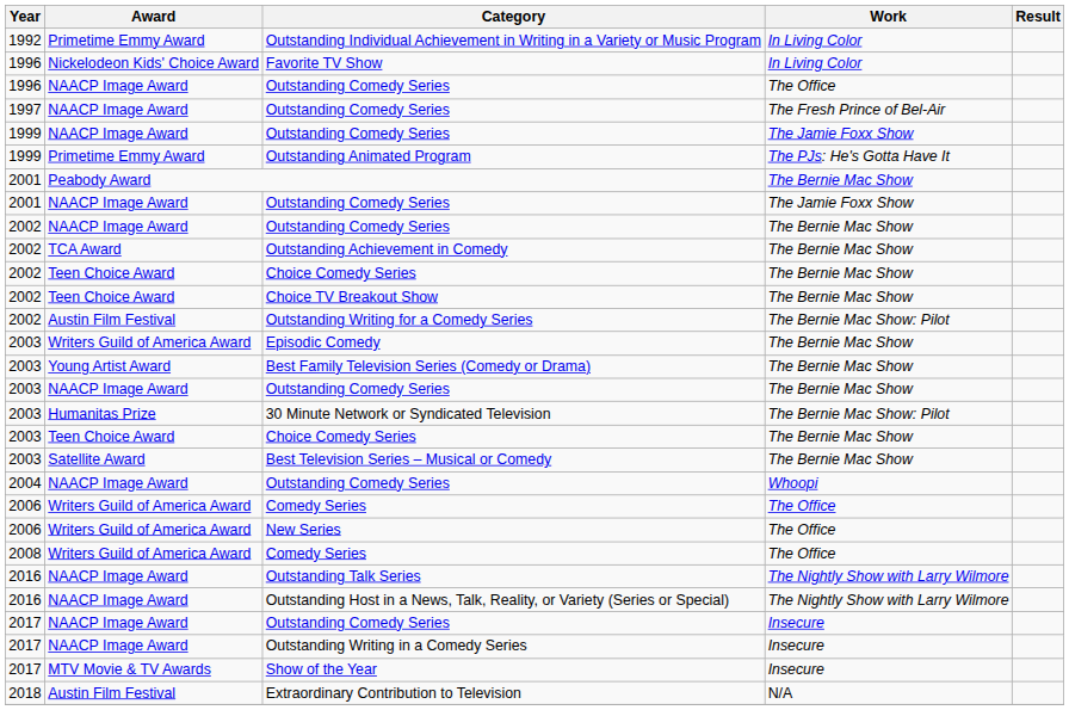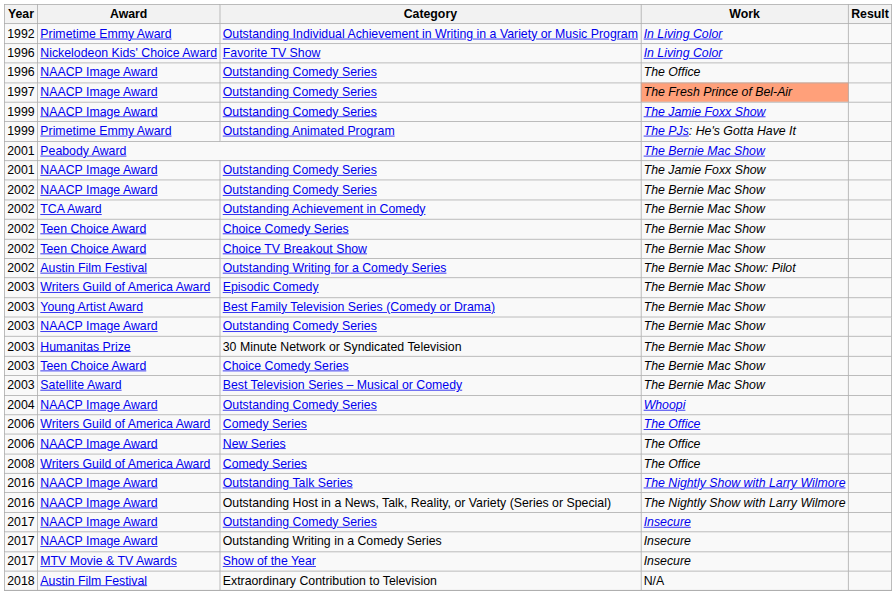 <table class="wikitable sortable">
 <tr>
 <th>Year</th>
 <th>Award</th>
 <th>Category</th>
 <th>Work</th>
 <th>Result</th>
 </tr>
 <tr>
 <td>1992</td>
 <td><a href='#'>Primetime Emmy Award</a></td>
 <td><a href='#'>Outstanding Individual Achievement in Writing in a Variety or Music Program</a></td>
 <td><em><a href='#'>In Living Color</a></em></td>
 <td></td>
 </tr>
 <tr>
 <td>1996</td>
 <td><a href='#'>Nickelodeon Kids' Choice Award</a></td>
 <td><a href='#'>Favorite TV Show</a></td>
 <td><em><a href='#'>In Living Color</a></em></td>
 <td></td>
 </tr>
 <tr>
 <td>1996</td>
 <td><a href='#'>NAACP Image Award</a></td>
 <td><a href='#'>Outstanding Comedy Series</a></td>
 <td><em>The Office</em></td>
 <td></td>
 </tr>
 <tr>
 <td>1997</td>
 <td><a href='#'>NAACP Image Award</a></td>
 <td><a href='#'>Outstanding Comedy Series</a></td>
-<td><em>The Fresh Prince of Bel-Air</em></td>
+<td style="background: lightsalmon;"><em>The Fresh Prince of Bel-Air</em></td>
 <td></td>
 </tr>
 <tr>
 <td>1999</td>
 <td><a href='#'>NAACP Image Award</a></td>
 <td><a href='#'>Outstanding Comedy Series</a></td>
 <td><em><a href='#'>The Jamie Foxx Show</a></em></td>
 <td></td>
 </tr>
 <tr>
 <td>1999</td>
 <td><a href='#'>Primetime Emmy Award</a></td>
 <td><a href='#'>Outstanding Animated Program</a></td>
 <td><em><a href='#'>The PJs</a>: He's Gotta Have It</em></td>
 <td></td>
 </tr>
 <tr>
 <td>2001</td>
 <td colspan=2><a href='#'>Peabody Award</a></td>
 <td><em><a href='#'>The Bernie Mac Show</a></em></td>
 <td></td>
 </tr>
 <tr>
 <td>2001</td>
 <td><a href='#'>NAACP Image Award</a></td>
 <td><a href='#'>Outstanding Comedy Series</a></td>
 <td><em>The Jamie Foxx Show</em></td>
 <td></td>
 </tr>
 <tr>
 <td>2002</td>
 <td><a href='#'>NAACP Image Award</a></td>
 <td><a href='#'>Outstanding Comedy Series</a></td>
 <td><em>The Bernie Mac Show</em></td>
 <td></td>
 </tr>
 <tr>
 <td>2002</td>
 <td><a href='#'>TCA Award</a></td>
 <td><a href='#'>Outstanding Achievement in Comedy</a></td>
 <td><em>The Bernie Mac Show</em></td>
 <td></td>
 </tr>
 <tr>
 <td>2002</td>
 <td><a href='#'>Teen Choice Award</a></td>
 <td><a href='#'>Choice Comedy Series</a></td>
 <td><em>The Bernie Mac Show</em></td>
 <td></td>
 </tr>
 <tr>
 <td>2002</td>
 <td><a href='#'>Teen Choice Award</a></td>
 <td><a href='#'>Choice TV Breakout Show</a></td>
 <td><em>The Bernie Mac Show</em></td>
 <td></td>
 </tr>
 <tr>
 <td>2002</td>
 <td><a href='#'>Austin Film Festival</a></td>
 <td><a href='#'>Outstanding Writing for a Comedy Series</a></td>
 <td><em>The Bernie Mac Show: Pilot</em></td>
 <td></td>
 </tr>
 <tr>
 <td>2003</td>
 <td><a href='#'>Writers Guild of America Award</a></td>
 <td><a href='#'>Episodic Comedy</a></td>
 <td><em>The Bernie Mac Show</em></td>
 <td></td>
 </tr>
 <tr>
 <td>2003</td>
 <td><a href='#'>Young Artist Award</a></td>
 <td><a href='#'>Best Family Television Series (Comedy or Drama)</a></td>
 <td><em>The Bernie Mac Show</em></td>
 <td></td>
 </tr>
 <tr>
 <td>2003</td>
 <td><a href='#'>NAACP Image Award</a></td>
 <td><a href='#'>Outstanding Comedy Series</a></td>
 <td><em>The Bernie Mac Show</em></td>
 <td></td>
 </tr>
 <tr>
 <td>2003</td>
 <td><a href='#'>Humanitas Prize</a></td>
 <td>30 Minute Network or Syndicated Television</td>
-<td><em>The Bernie Mac Show: Pilot</em></td>
+<td><em>The Bernie Mac Show</em></td>
 <td></td>
 </tr>
 <tr>
 <td>2003</td>
 <td><a href='#'>Teen Choice Award</a></td>
 <td><a href='#'>Choice Comedy Series</a></td>
 <td><em>The Bernie Mac Show</em></td>
 <td></td>
 </tr>
 <tr>
 <td>2003</td>
 <td><a href='#'>Satellite Award</a></td>
 <td><a href='#'>Best Television Series – Musical or Comedy</a></td>
 <td><em>The Bernie Mac Show</em></td>
 <td></td>
 </tr>
 <tr>
 <td>2004</td>
 <td><a href='#'>NAACP Image Award</a></td>
 <td><a href='#'>Outstanding Comedy Series</a></td>
 <td><em><a href='#'>Whoopi</a></em></td>
 <td></td>
 </tr>
 <tr>
 <td>2006</td>
 <td><a href='#'>Writers Guild of America Award</a></td>
 <td><a href='#'>Comedy Series</a></td>
 <td><em><a href='#'>The Office</a></em></td>
 <td></td>
 </tr>
 <tr>
 <td>2006</td>
-<td><a href='#'>Writers Guild of America Award</a></td>
+<td><a href='#'>NAACP Image Award</a></td>
 <td><a href='#'>New Series</a></td>
 <td><em>The Office</em></td>
 <td></td>
 </tr>
 <tr>
 <td>2008</td>
 <td><a href='#'>Writers Guild of America Award</a></td>
 <td><a href='#'>Comedy Series</a></td>
 <td><em>The Office</em></td>
 <td></td>
 </tr>
 <tr>
 <td>2016</td>
 <td><a href='#'>NAACP Image Award</a></td>
 <td><a href='#'>Outstanding Talk Series</a></td>
 <td><em><a href='#'>The Nightly Show with Larry Wilmore</a></em></td>
 <td></td>
 </tr>
 <tr>
 <td>2016</td>
 <td><a href='#'>NAACP Image Award</a></td>
 <td>Outstanding Host in a News, Talk, Reality, or Variety (Series or Special)</td>
 <td><em>The Nightly Show with Larry Wilmore</em></td>
 <td></td>
 </tr>
 <tr>
 <td>2017</td>
 <td><a href='#'>NAACP Image Award</a></td>
 <td><a href='#'>Outstanding Comedy Series</a></td>
 <td><em><a href='#'>Insecure</a></em></td>
 <td></td>
 </tr>
 <tr>
 <td>2017</td>
 <td><a href='#'>NAACP Image Award</a></td>
 <td>Outstanding Writing in a Comedy Series</td>
 <td><em>Insecure</em></td>
 <td></td>
 </tr>
 <tr>
 <td>2017</td>
 <td><a href='#'>MTV Movie & TV Awards</a></td>
 <td><a href='#'>Show of the Year</a></td>
 <td><em>Insecure</em></td>
 <td></td>
 </tr>
 <tr>
 <td>2018</td>
 <td><a href='#'>Austin Film Festival</a></td>
 <td>Extraordinary Contribution to Television</td>
 <td>N/A</td>
 <td></td>
 </tr>
 <tr>
 </tr>
 </table>
